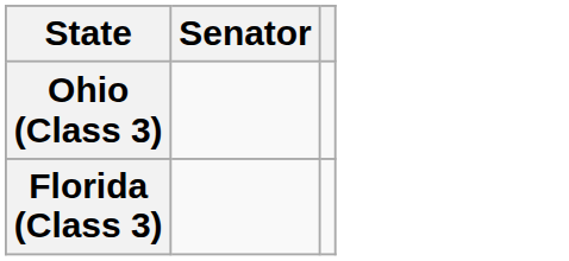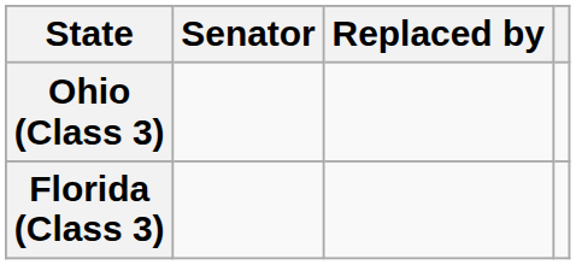 <table class="wikitable sortable plainrowheaders">
 <tr>
 <th scope="col">State</th>
 <th scope="col">Senator</th>
+<th scope="col">Replaced by</th>
 <th scope="col"></th>
 </tr>
 <tr>
 <th>Ohio<br>(Class 3)</th>
+<td></td>
 <td></td>
 <td></td>
 </tr>
 <tr>
 <th>Florida<br>(Class 3)</th>
 <td></td>
 <td></td>
+<td></td>
 </tr>
 </table>
